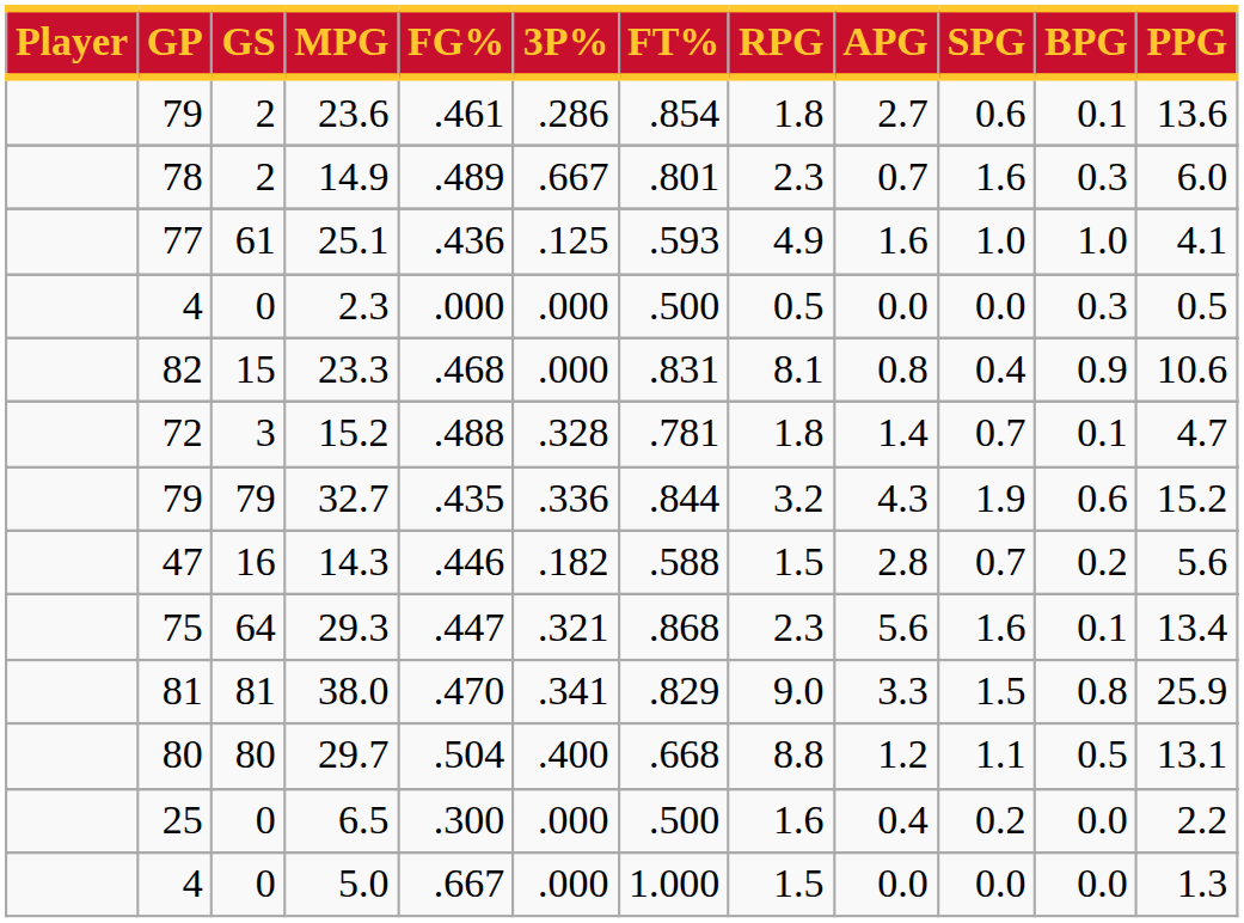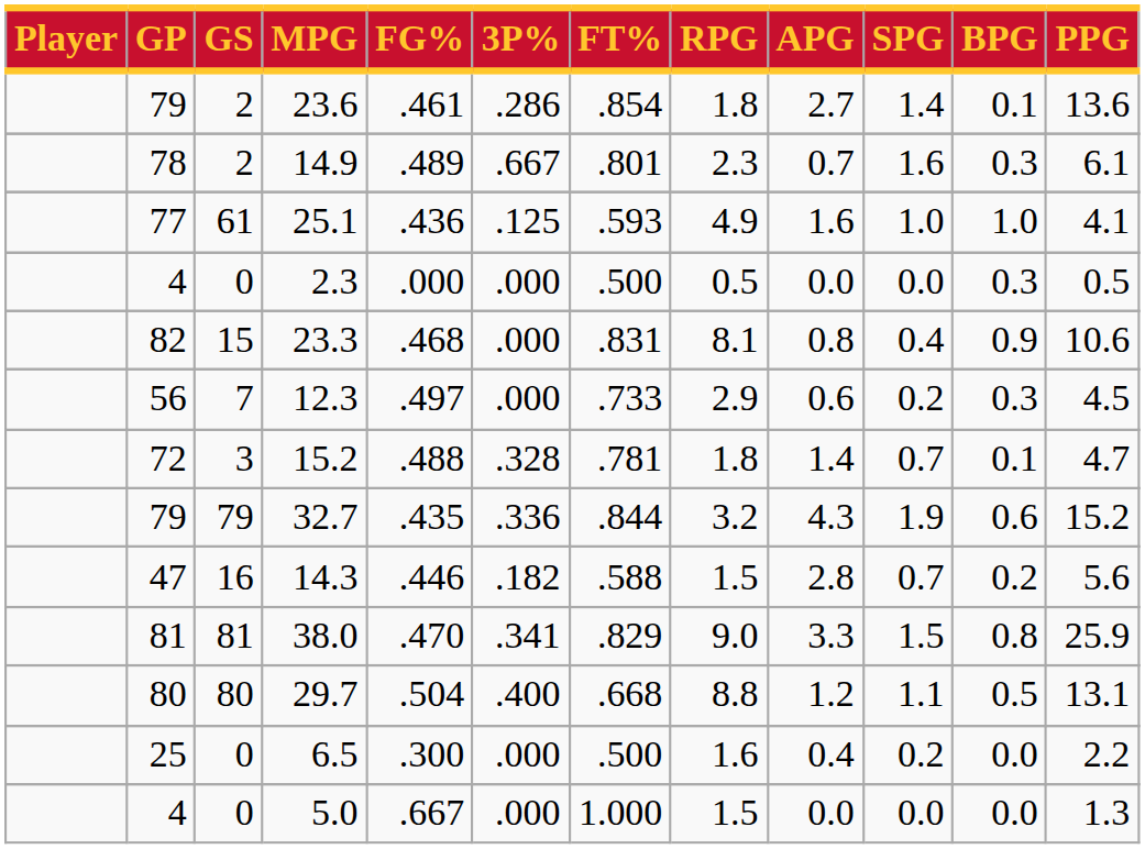 <table class="wikitable sortable" style="text-align:right;">
 <tr>
 <th style="background:#C8102E; color:#FFC72C; border-top:#FFC72C 3px solid; border-bottom:#FFC72C 3px solid;">Player</th>
 <th style="background:#C8102E; color:#FFC72C; border-top:#FFC72C 3px solid; border-bottom:#FFC72C 3px solid;">GP</th>
 <th style="background:#C8102E; color:#FFC72C; border-top:#FFC72C 3px solid; border-bottom:#FFC72C 3px solid;">GS</th>
 <th style="background:#C8102E; color:#FFC72C; border-top:#FFC72C 3px solid; border-bottom:#FFC72C 3px solid;">MPG</th>
 <th style="background:#C8102E; color:#FFC72C; border-top:#FFC72C 3px solid; border-bottom:#FFC72C 3px solid;">FG%</th>
 <th style="background:#C8102E; color:#FFC72C; border-top:#FFC72C 3px solid; border-bottom:#FFC72C 3px solid;">3P%</th>
 <th style="background:#C8102E; color:#FFC72C; border-top:#FFC72C 3px solid; border-bottom:#FFC72C 3px solid;">FT%</th>
 <th style="background:#C8102E; color:#FFC72C; border-top:#FFC72C 3px solid; border-bottom:#FFC72C 3px solid;">RPG</th>
 <th style="background:#C8102E; color:#FFC72C; border-top:#FFC72C 3px solid; border-bottom:#FFC72C 3px solid;">APG</th>
 <th style="background:#C8102E; color:#FFC72C; border-top:#FFC72C 3px solid; border-bottom:#FFC72C 3px solid;">SPG</th>
 <th style="background:#C8102E; color:#FFC72C; border-top:#FFC72C 3px solid; border-bottom:#FFC72C 3px solid;">BPG</th>
 <th style="background:#C8102E; color:#FFC72C; border-top:#FFC72C 3px solid; border-bottom:#FFC72C 3px solid;">PPG</th>
 </tr>
 <tr>
 <td></td>
 <td>79</td>
 <td>2</td>
 <td>23.6</td>
 <td>.461</td>
 <td>.286</td>
 <td>.854</td>
 <td>1.8</td>
 <td>2.7</td>
-<td>0.6</td>
+<td>1.4</td>
 <td>0.1</td>
 <td>13.6</td>
 </tr>
 <tr>
 </tr>
 <tr>
 <td></td>
 <td>78</td>
 <td>2</td>
 <td>14.9</td>
 <td>.489</td>
 <td>.667</td>
 <td>.801</td>
 <td>2.3</td>
 <td>0.7</td>
 <td>1.6</td>
 <td>0.3</td>
-<td>6.0</td>
+<td>6.1</td>
 </tr>
 <tr>
 </tr>
 <tr>
 <td></td>
 <td>77</td>
 <td>61</td>
 <td>25.1</td>
 <td>.436</td>
 <td>.125</td>
 <td>.593</td>
 <td>4.9</td>
 <td>1.6</td>
 <td>1.0</td>
 <td>1.0</td>
 <td>4.1</td>
 </tr>
 <tr>
 </tr>
 <tr>
 <td></td>
 <td>4</td>
 <td>0</td>
 <td>2.3</td>
 <td>.000</td>
 <td>.000</td>
 <td>.500</td>
 <td>0.5</td>
 <td>0.0</td>
 <td>0.0</td>
 <td>0.3</td>
 <td>0.5</td>
 </tr>
 <tr>
 </tr>
 <tr>
 <td></td>
 <td>82</td>
 <td>15</td>
 <td>23.3</td>
 <td>.468</td>
 <td>.000</td>
 <td>.831</td>
 <td>8.1</td>
 <td>0.8</td>
 <td>0.4</td>
 <td>0.9</td>
 <td>10.6</td>
 </tr>
 <tr>
 </tr>
 <tr>
+<td></td>
+<td>56</td>
+<td>7</td>
+<td>12.3</td>
+<td>.497</td>
+<td>.000</td>
+<td>.733</td>
+<td>2.9</td>
+<td>0.6</td>
+<td>0.2</td>
+<td>0.3</td>
+<td>4.5</td>
+</tr>
+<tr>
 </tr>
 <tr>
 <td></td>
 <td>72</td>
 <td>3</td>
 <td>15.2</td>
 <td>.488</td>
 <td>.328</td>
 <td>.781</td>
 <td>1.8</td>
 <td>1.4</td>
 <td>0.7</td>
 <td>0.1</td>
 <td>4.7</td>
 </tr>
 <tr>
 </tr>
 <tr>
 <td></td>
 <td>79</td>
 <td>79</td>
 <td>32.7</td>
 <td>.435</td>
 <td>.336</td>
 <td>.844</td>
 <td>3.2</td>
 <td>4.3</td>
 <td>1.9</td>
 <td>0.6</td>
 <td>15.2</td>
 </tr>
 <tr>
 </tr>
 <tr>
 <td></td>
 <td>47</td>
 <td>16</td>
 <td>14.3</td>
 <td>.446</td>
 <td>.182</td>
 <td>.588</td>
 <td>1.5</td>
 <td>2.8</td>
 <td>0.7</td>
 <td>0.2</td>
 <td>5.6</td>
 </tr>
 <tr>
-</tr>
-<tr>
-<td></td>
-<td>75</td>
-<td>64</td>
-<td>29.3</td>
-<td>.447</td>
-<td>.321</td>
-<td>.868</td>
-<td>2.3</td>
-<td>5.6</td>
-<td>1.6</td>
-<td>0.1</td>
-<td>13.4</td>
 </tr>
 <tr>
 </tr>
 <tr>
 <td></td>
 <td>81</td>
 <td>81</td>
 <td>38.0</td>
 <td>.470</td>
 <td>.341</td>
 <td>.829</td>
 <td>9.0</td>
 <td>3.3</td>
 <td>1.5</td>
 <td>0.8</td>
 <td>25.9</td>
 </tr>
 <tr>
 </tr>
 <tr>
 <td></td>
 <td>80</td>
 <td>80</td>
 <td>29.7</td>
 <td>.504</td>
 <td>.400</td>
 <td>.668</td>
 <td>8.8</td>
 <td>1.2</td>
 <td>1.1</td>
 <td>0.5</td>
 <td>13.1</td>
 </tr>
 <tr>
 </tr>
 <tr>
 <td></td>
 <td>25</td>
 <td>0</td>
 <td>6.5</td>
 <td>.300</td>
 <td>.000</td>
 <td>.500</td>
 <td>1.6</td>
 <td>0.4</td>
 <td>0.2</td>
 <td>0.0</td>
 <td>2.2</td>
 </tr>
 <tr>
 </tr>
 <tr>
 <td></td>
 <td>4</td>
 <td>0</td>
 <td>5.0</td>
 <td>.667</td>
 <td>.000</td>
 <td>1.000</td>
 <td>1.5</td>
 <td>0.0</td>
 <td>0.0</td>
 <td>0.0</td>
 <td>1.3</td>
 </tr>
 </table>
